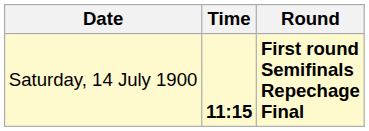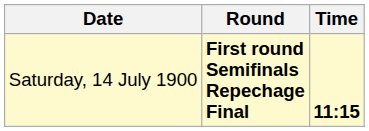 <table class="wikitable">
 <tr>
 <th>Date</th>
+<th>Round</th>
 <th>Time</th>
-<th>Round</th>
 </tr>
 <tr style=background:lemonchiffon>
 <td>Saturday, 14 July 1900</td>
+<td><strong>First round</strong><br><strong>Semifinals</strong><br><strong>Repechage</strong><br><strong>Final</strong></td>
 <td> <br> <br> <br><strong>11:15</strong></td>
-<td><strong>First round</strong><br><strong>Semifinals</strong><br><strong>Repechage</strong><br><strong>Final</strong></td>
 </tr>
 </table>
